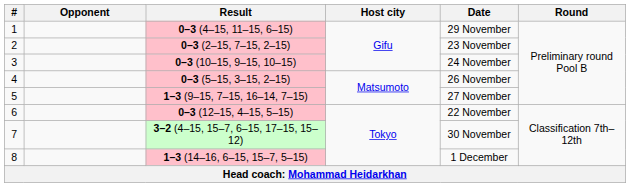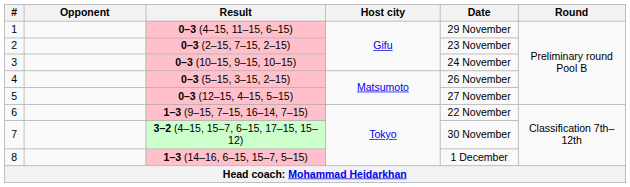 <table class="wikitable" style="text-align: center;font-size:90%;">
 <tr>
 <th width=20>#</th>
 <th width=160>Opponent</th>
 <th width=240>Result</th>
 <th width=150>Host city</th>
 <th width=100>Date</th>
 <th width=140>Round</th>
 </tr>
 <tr>
 <td>1</td>
 <td align=left></td>
 <td bgcolor=pink><strong>0–3</strong> (4–15, 11–15, 6–15)</td>
 <td rowspan=3> <a href='#'>Gifu</a></td>
 <td>29 November</td>
 <td rowspan=5>Preliminary round<br>Pool B</td>
 </tr>
 <tr>
 <td>2</td>
 <td align=left></td>
 <td bgcolor=pink><strong>0–3</strong> (2–15, 7–15, 2–15)</td>
 <td>23 November</td>
 </tr>
 <tr>
 <td>3</td>
 <td align=left></td>
 <td bgcolor=pink><strong>0–3</strong> (10–15, 9–15, 10–15)</td>
 <td>24 November</td>
 </tr>
 <tr>
 <td>4</td>
 <td align=left></td>
 <td bgcolor=pink><strong>0–3</strong> (5–15, 3–15, 2–15)</td>
 <td rowspan=2> <a href='#'>Matsumoto</a></td>
 <td>26 November</td>
 </tr>
 <tr>
 <td>5</td>
 <td align=left></td>
-<td bgcolor=pink><strong>1–3</strong> (9–15, 7–15, 16–14, 7–15)</td>
+<td bgcolor=pink><strong>0–3</strong> (12–15, 4–15, 5–15)</td>
 <td>27 November</td>
 </tr>
 <tr>
 <td>6</td>
 <td align=left></td>
-<td bgcolor=pink><strong>0–3</strong> (12–15, 4–15, 5–15)</td>
+<td bgcolor=pink><strong>1–3</strong> (9–15, 7–15, 16–14, 7–15)</td>
 <td rowspan=3> <a href='#'>Tokyo</a></td>
 <td>22 November</td>
 <td rowspan=3>Classification 7th–12th</td>
 </tr>
 <tr>
 <td>7</td>
 <td align=left></td>
 <td bgcolor=ccffcc><strong>3–2</strong> (4–15, 15–7, 6–15, 17–15, 15–12)</td>
 <td>30 November</td>
 </tr>
 <tr>
 <td>8</td>
 <td align=left></td>
 <td bgcolor=pink><strong>1–3</strong> (14–16, 6–15, 15–7, 5–15)</td>
 <td>1 December</td>
 </tr>
 <tr>
 <th colspan=6>Head coach:  <a href='#'>Mohammad Heidarkhan</a></th>
 </tr>
 </table>
